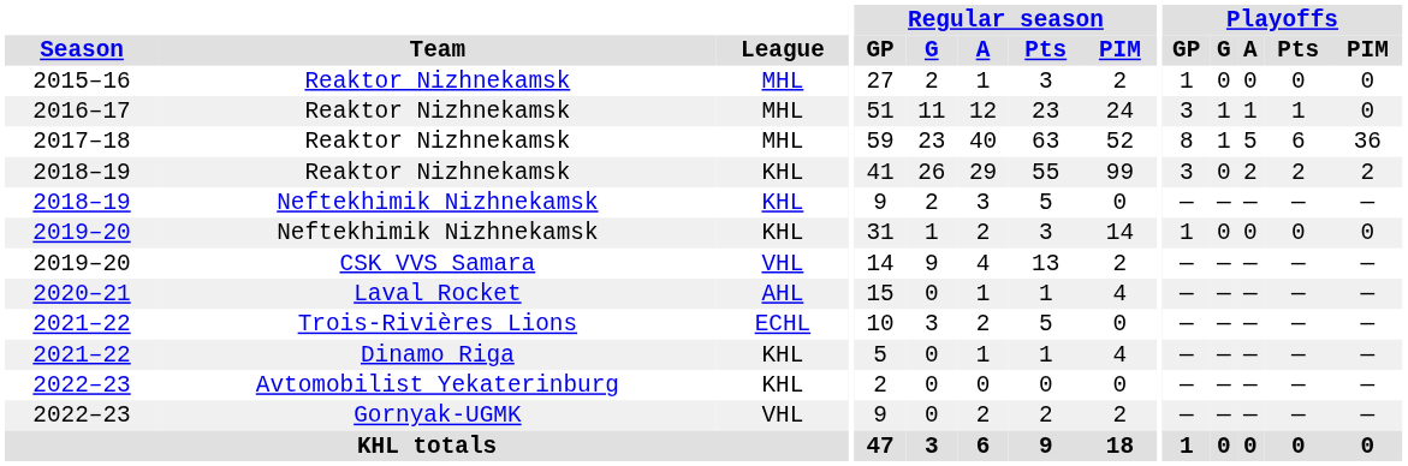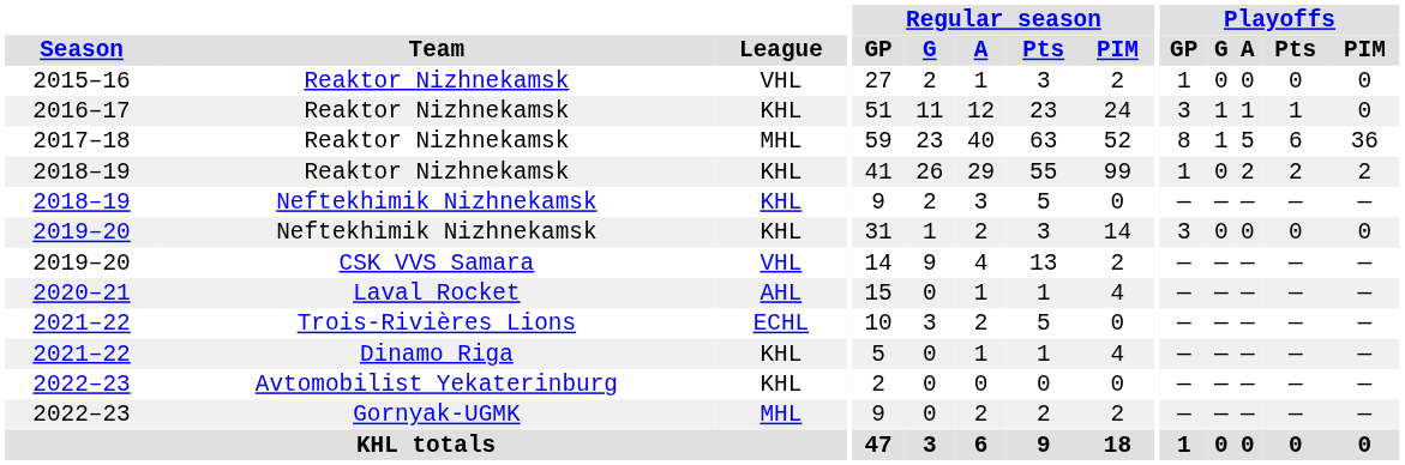 <table border="0" cellpadding="1" cellspacing="0" style="text-align:center; width:60em">
 <tr bgcolor="#e0e0e0">
 <th colspan="3" bgcolor="#ffffff"></th>
 <th rowspan="99" bgcolor="#ffffff"></th>
 <th colspan="5"><a href='#'>Regular season</a></th>
 <th rowspan="99" bgcolor="#ffffff"></th>
 <th colspan="5"><a href='#'>Playoffs</a></th>
 </tr>
 <tr bgcolor="#e0e0e0">
 <th><a href='#'>Season</a></th>
 <th>Team</th>
 <th>League</th>
 <th>GP</th>
 <th><a href='#'>G</a></th>
 <th><a href='#'>A</a></th>
 <th><a href='#'>Pts</a></th>
 <th><a href='#'>PIM</a></th>
 <th>GP</th>
 <th>G</th>
 <th>A</th>
 <th>Pts</th>
 <th>PIM</th>
 </tr>
 <tr>
 <td>2015–16</td>
 <td><a href='#'>Reaktor Nizhnekamsk</a></td>
-<td><a href='#'>MHL</a></td>
+<td>VHL</td>
 <td>27</td>
 <td>2</td>
 <td>1</td>
 <td>3</td>
 <td>2</td>
 <td>1</td>
 <td>0</td>
 <td>0</td>
 <td>0</td>
 <td>0</td>
 </tr>
 <tr bgcolor="#f0f0f0">
 <td>2016–17</td>
 <td>Reaktor Nizhnekamsk</td>
-<td>MHL</td>
+<td>KHL</td>
 <td>51</td>
 <td>11</td>
 <td>12</td>
 <td>23</td>
 <td>24</td>
 <td>3</td>
 <td>1</td>
 <td>1</td>
 <td>1</td>
 <td>0</td>
 </tr>
 <tr>
 <td>2017–18</td>
 <td>Reaktor Nizhnekamsk</td>
 <td>MHL</td>
 <td>59</td>
 <td>23</td>
 <td>40</td>
 <td>63</td>
 <td>52</td>
 <td>8</td>
 <td>1</td>
 <td>5</td>
 <td>6</td>
 <td>36</td>
 </tr>
 <tr bgcolor="#f0f0f0">
 <td>2018–19</td>
 <td>Reaktor Nizhnekamsk</td>
 <td>KHL</td>
 <td>41</td>
 <td>26</td>
 <td>29</td>
 <td>55</td>
 <td>99</td>
-<td>3</td>
+<td>1</td>
 <td>0</td>
 <td>2</td>
 <td>2</td>
 <td>2</td>
 </tr>
 <tr>
 <td><a href='#'>2018–19</a></td>
 <td><a href='#'>Neftekhimik Nizhnekamsk</a></td>
 <td><a href='#'>KHL</a></td>
 <td>9</td>
 <td>2</td>
 <td>3</td>
 <td>5</td>
 <td>0</td>
 <td>—</td>
 <td>—</td>
 <td>—</td>
 <td>—</td>
 <td>—</td>
 </tr>
 <tr bgcolor="#f0f0f0">
 <td><a href='#'>2019–20</a></td>
 <td>Neftekhimik Nizhnekamsk</td>
 <td>KHL</td>
 <td>31</td>
 <td>1</td>
 <td>2</td>
 <td>3</td>
 <td>14</td>
-<td>1</td>
+<td>3</td>
 <td>0</td>
 <td>0</td>
 <td>0</td>
 <td>0</td>
 </tr>
 <tr>
 <td>2019–20</td>
 <td><a href='#'>CSK VVS Samara</a></td>
 <td><a href='#'>VHL</a></td>
 <td>14</td>
 <td>9</td>
 <td>4</td>
 <td>13</td>
 <td>2</td>
 <td>—</td>
 <td>—</td>
 <td>—</td>
 <td>—</td>
 <td>—</td>
 </tr>
 <tr bgcolor="#f0f0f0">
 <td><a href='#'>2020–21</a></td>
 <td><a href='#'>Laval Rocket</a></td>
 <td><a href='#'>AHL</a></td>
 <td>15</td>
 <td>0</td>
 <td>1</td>
 <td>1</td>
 <td>4</td>
 <td>—</td>
 <td>—</td>
 <td>—</td>
 <td>—</td>
 <td>—</td>
 </tr>
 <tr>
 <td><a href='#'>2021–22</a></td>
 <td><a href='#'>Trois-Rivières Lions</a></td>
 <td><a href='#'>ECHL</a></td>
 <td>10</td>
 <td>3</td>
 <td>2</td>
 <td>5</td>
 <td>0</td>
 <td>—</td>
 <td>—</td>
 <td>—</td>
 <td>—</td>
 <td>—</td>
 </tr>
 <tr bgcolor="#f0f0f0">
 <td><a href='#'>2021–22</a></td>
 <td><a href='#'>Dinamo Riga</a></td>
 <td>KHL</td>
 <td>5</td>
 <td>0</td>
 <td>1</td>
 <td>1</td>
 <td>4</td>
 <td>—</td>
 <td>—</td>
 <td>—</td>
 <td>—</td>
 <td>—</td>
 </tr>
 <tr>
 <td><a href='#'>2022–23</a></td>
 <td><a href='#'>Avtomobilist Yekaterinburg</a></td>
 <td>KHL</td>
 <td>2</td>
 <td>0</td>
 <td>0</td>
 <td>0</td>
 <td>0</td>
 <td>—</td>
 <td>—</td>
 <td>—</td>
 <td>—</td>
 <td>—</td>
 </tr>
 <tr bgcolor="#f0f0f0">
 <td>2022–23</td>
 <td><a href='#'>Gornyak-UGMK</a></td>
-<td>VHL</td>
+<td><a href='#'>MHL</a></td>
 <td>9</td>
 <td>0</td>
 <td>2</td>
 <td>2</td>
 <td>2</td>
 <td>—</td>
 <td>—</td>
 <td>—</td>
 <td>—</td>
 <td>—</td>
 </tr>
 <tr bgcolor="#e0e0e0">
 <th colspan="3">KHL totals</th>
 <th>47</th>
 <th>3</th>
 <th>6</th>
 <th>9</th>
 <th>18</th>
 <th>1</th>
 <th>0</th>
 <th>0</th>
 <th>0</th>
 <th>0</th>
 </tr>
 </table>
